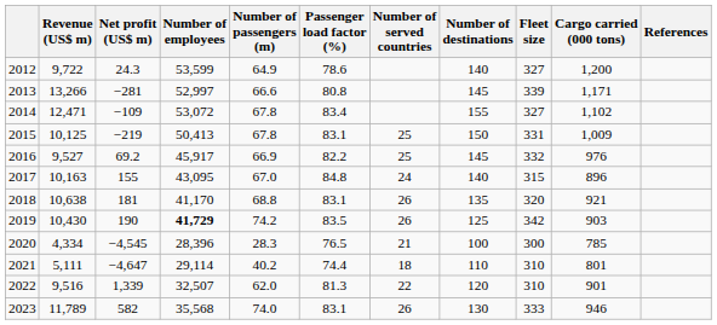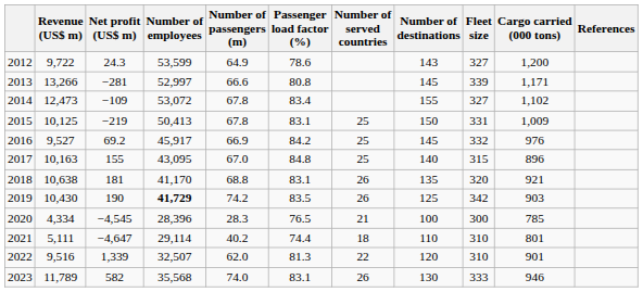 <table class="wikitable" style=text-align:center;">
 <tr>
 <th></th>
 <th>Revenue<br>(US$ m)</th>
 <th>Net profit<br>(US$ m)</th>
 <th>Number of<br>employees</th>
 <th>Number of<br>passengers<br>(m)</th>
 <th>Passenger<br>load factor<br>(%)</th>
 <th>Number of<br>served<br>countries</th>
 <th>Number of<br>destinations</th>
 <th>Fleet<br>size</th>
 <th>Cargo carried<br>(000 tons)</th>
 <th>References</th>
 </tr>
 <tr>
 <td style="text-align:left;">2012</td>
 <td>9,722</td>
 <td>24.3</td>
 <td>53,599</td>
 <td>64.9</td>
 <td>78.6</td>
 <td></td>
-<td>140</td>
+<td>143</td>
 <td>327</td>
 <td>1,200</td>
 <td></td>
 </tr>
 <tr>
 <td style="text-align:left;">2013</td>
 <td>13,266</td>
 <td><span>−281</span></td>
 <td>52,997</td>
 <td>66.6</td>
 <td>80.8</td>
 <td></td>
 <td>145</td>
 <td>339</td>
 <td>1,171</td>
 <td></td>
 </tr>
 <tr>
 <td style="text-align:left;">2014</td>
-<td>12,471</td>
+<td>12,473</td>
 <td><span>−109</span></td>
 <td>53,072</td>
 <td>67.8</td>
 <td>83.4</td>
 <td></td>
 <td>155</td>
 <td>327</td>
 <td>1,102</td>
 <td></td>
 </tr>
 <tr>
 <td style="text-align:left;">2015</td>
 <td>10,125</td>
 <td><span>−219</span></td>
 <td>50,413</td>
 <td>67.8</td>
 <td>83.1</td>
 <td>25</td>
 <td>150</td>
 <td>331</td>
 <td>1,009</td>
 <td></td>
 </tr>
 <tr>
 <td style="text-align:left;">2016</td>
 <td>9,527</td>
 <td>69.2</td>
 <td>45,917</td>
 <td>66.9</td>
-<td>82.2</td>
+<td>84.2</td>
 <td>25</td>
 <td>145</td>
 <td>332</td>
 <td>976</td>
 <td></td>
 </tr>
 <tr>
 <td style="text-align:left;">2017</td>
 <td>10,163</td>
 <td>155</td>
 <td>43,095</td>
 <td>67.0</td>
 <td>84.8</td>
-<td>24</td>
+<td>25</td>
 <td>140</td>
 <td>315</td>
 <td>896</td>
 <td></td>
 </tr>
 <tr>
 <td style="text-align:left;">2018</td>
 <td>10,638</td>
 <td>181</td>
 <td>41,170</td>
 <td>68.8</td>
 <td>83.1</td>
 <td>26</td>
 <td>135</td>
 <td>320</td>
 <td>921</td>
 <td></td>
 </tr>
 <tr>
 <td style="text-align:left;">2019</td>
 <td>10,430</td>
 <td>190</td>
 <td><strong>41,729</strong></td>
 <td>74.2</td>
 <td>83.5</td>
 <td>26</td>
 <td>125</td>
 <td>342</td>
 <td>903</td>
 <td></td>
 </tr>
 <tr>
 <td style="text-align:left;">2020</td>
 <td>4,334</td>
 <td><span>−4,545</span></td>
 <td>28,396</td>
 <td>28.3</td>
 <td>76.5</td>
 <td>21</td>
 <td>100</td>
 <td>300</td>
 <td>785</td>
 <td></td>
 </tr>
 <tr>
 <td style="text-align:left;">2021</td>
 <td>5,111</td>
 <td><span>−4,647</span></td>
 <td>29,114</td>
 <td>40.2</td>
 <td>74.4</td>
 <td>18</td>
 <td>110</td>
 <td>310</td>
 <td>801</td>
 <td></td>
 </tr>
 <tr>
 <td>2022</td>
 <td>9,516</td>
 <td>1,339</td>
 <td>32,507</td>
 <td>62.0</td>
 <td>81.3</td>
 <td>22</td>
 <td>120</td>
 <td>310</td>
 <td>901</td>
 <td></td>
 </tr>
 <tr>
 <td>2023</td>
 <td>11,789</td>
 <td>582</td>
 <td>35,568</td>
 <td>74.0</td>
 <td>83.1</td>
 <td>26</td>
 <td>130</td>
 <td>333</td>
 <td>946</td>
 <td></td>
 </tr>
 </table>
